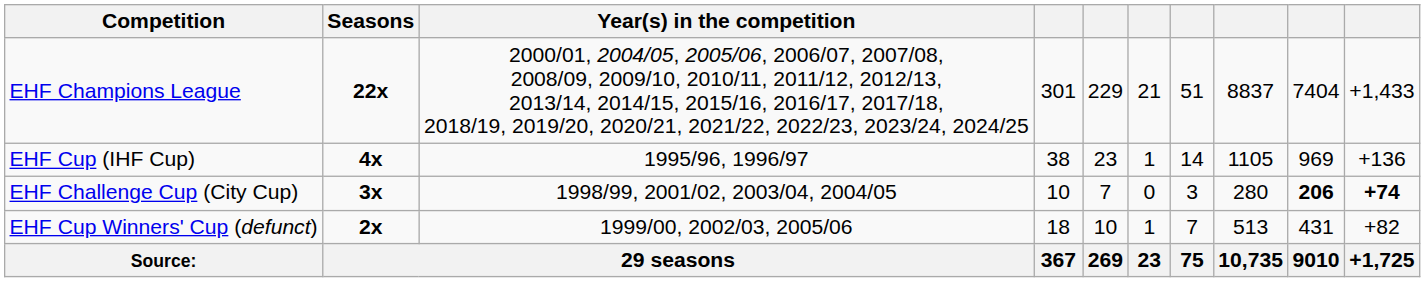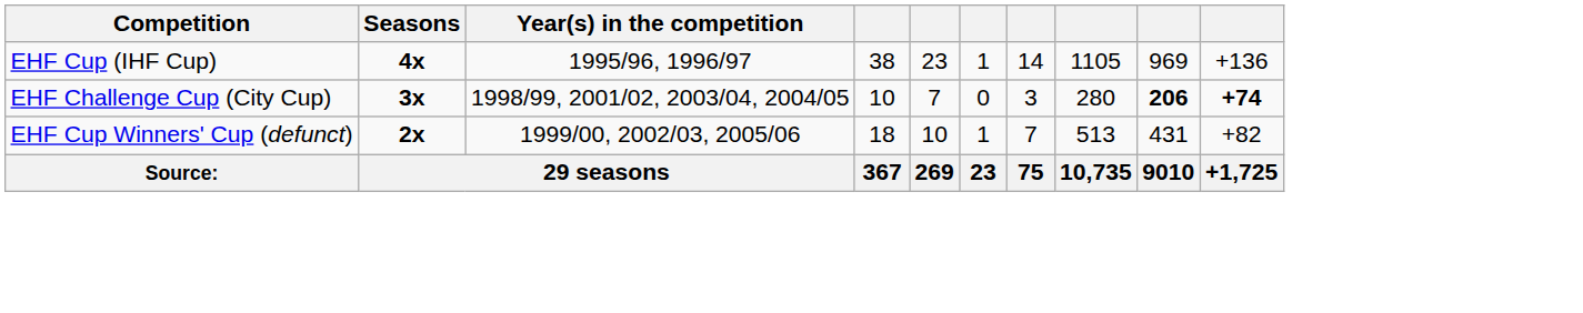 <table class="wikitable" style="text-align: center">
 <tr>
 <th>Competition</th>
 <th>Seasons</th>
 <th>Year(s) in the competition</th>
 <th width="30"></th>
 <th width="25"></th>
 <th width="25"></th>
 <th width="25"></th>
 <th width="30"></th>
 <th width="30"></th>
 <th width="30"></th>
-</tr>
-<tr>
-<td align=left><a href='#'>EHF Champions League</a></td>
-<td><strong>22x</strong></td>
-<td>2000/01, <em>2004/05</em>, <em>2005/06</em>, 2006/07, 2007/08,<br>2008/09, 2009/10, 2010/11, 2011/12, 2012/13,<br>2013/14, 2014/15, 2015/16, 2016/17, 2017/18,<br>2018/19, 2019/20, 2020/21, 2021/22, 2022/23, 2023/24, 2024/25</td>
-<td>301</td>
-<td>229</td>
-<td>21</td>
-<td>51</td>
-<td>8837</td>
-<td>7404</td>
-<td>+1,433</td>
 </tr>
 <tr>
 <td align=left><a href='#'>EHF Cup</a> (IHF Cup)</td>
 <td><strong>4x</strong></td>
 <td>1995/96, 1996/97</td>
 <td>38</td>
 <td>23</td>
 <td>1</td>
 <td>14</td>
 <td>1105</td>
 <td>969</td>
 <td>+136</td>
 </tr>
 <tr>
 <td align=left><a href='#'>EHF Challenge Cup</a> (City Cup)</td>
 <td><strong>3x</strong></td>
 <td>1998/99, 2001/02, 2003/04, 2004/05</td>
 <td>10</td>
 <td>7</td>
 <td>0</td>
 <td>3</td>
 <td>280</td>
 <td><strong>206</strong></td>
 <td><strong>+74</strong></td>
 </tr>
 <tr>
 <td align=left><a href='#'>EHF Cup Winners' Cup</a> (<em>defunct</em>)</td>
 <td><strong>2x</strong></td>
 <td>1999/00, 2002/03, 2005/06</td>
 <td>18</td>
 <td>10</td>
 <td>1</td>
 <td>7</td>
 <td>513</td>
 <td>431</td>
 <td>+82</td>
 </tr>
 <tr>
 <th><small>Source: </small></th>
 <th colspan="2">29 seasons </th>
 <th>367</th>
 <th>269</th>
 <th>23</th>
 <th>75</th>
 <th>10,735</th>
 <th>9010</th>
 <th>+1,725</th>
 </tr>
 </table>
